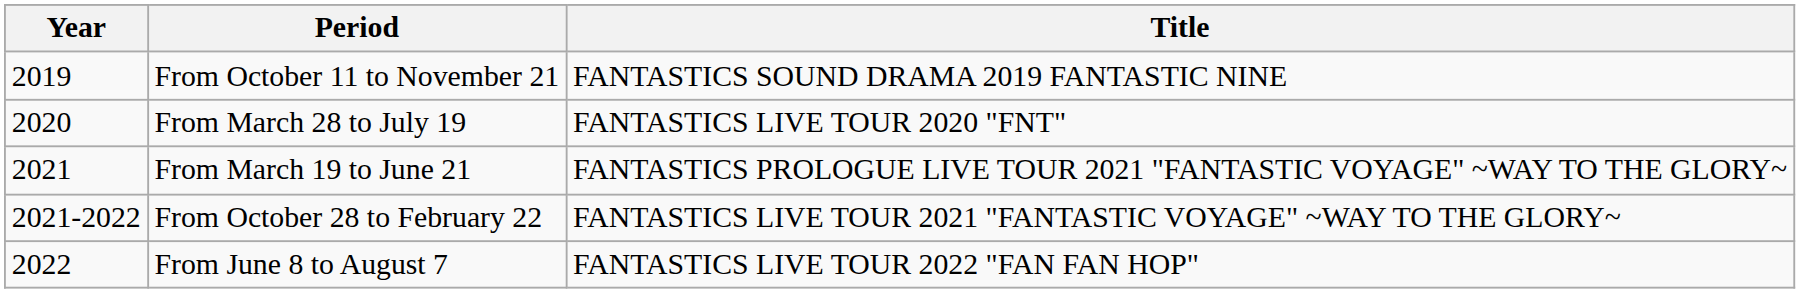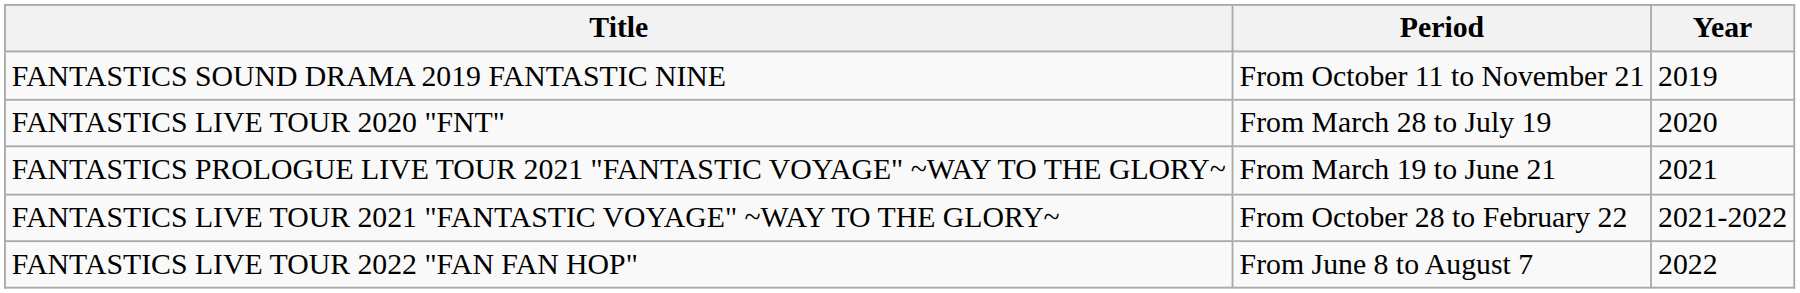 <table class="wikitable">
 <tr>
+<th>Title</th>
+<th>Period</th>
 <th>Year</th>
-<th>Period</th>
-<th>Title</th>
 </tr>
 <tr>
+<td>FANTASTICS SOUND DRAMA 2019 FANTASTIC NINE</td>
+<td>From October 11 to November 21</td>
 <td>2019</td>
-<td>From October 11 to November 21</td>
-<td>FANTASTICS SOUND DRAMA 2019 FANTASTIC NINE</td>
 </tr>
 <tr>
+<td>FANTASTICS LIVE TOUR 2020 "FNT"</td>
+<td>From March 28 to July 19</td>
 <td>2020</td>
-<td>From March 28 to July 19</td>
-<td>FANTASTICS LIVE TOUR 2020 "FNT"</td>
 </tr>
 <tr>
+<td>FANTASTICS PROLOGUE LIVE TOUR 2021 "FANTASTIC VOYAGE" ~WAY TO THE GLORY~</td>
+<td>From March 19 to June 21</td>
 <td>2021</td>
-<td>From March 19 to June 21</td>
-<td>FANTASTICS PROLOGUE LIVE TOUR 2021 "FANTASTIC VOYAGE" ~WAY TO THE GLORY~</td>
 </tr>
 <tr>
+<td>FANTASTICS LIVE TOUR 2021 "FANTASTIC VOYAGE" ~WAY TO THE GLORY~</td>
+<td>From October 28 to February 22</td>
 <td>2021-2022</td>
-<td>From October 28 to February 22</td>
-<td>FANTASTICS LIVE TOUR 2021 "FANTASTIC VOYAGE" ~WAY TO THE GLORY~</td>
 </tr>
 <tr>
+<td>FANTASTICS LIVE TOUR 2022 "FAN FAN HOP"</td>
+<td>From June 8 to August 7</td>
 <td>2022</td>
-<td>From June 8 to August 7</td>
-<td>FANTASTICS LIVE TOUR 2022 "FAN FAN HOP"</td>
 </tr>
 </table>
